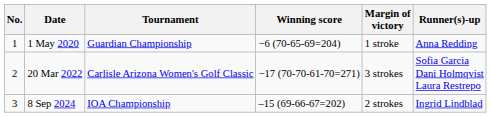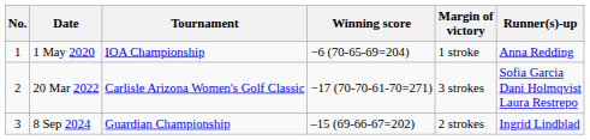 <table class="wikitable" style="font-size:95%;">
 <tr>
 <th>No.</th>
 <th>Date</th>
 <th>Tournament</th>
 <th>Winning score</th>
 <th>Margin of<br>victory</th>
 <th>Runner(s)-up</th>
 </tr>
 <tr>
 <td align=center>1</td>
 <td>1 May <a href='#'>2020</a></td>
-<td><a href='#'>Guardian Championship</a></td>
+<td><a href='#'>IOA Championship</a></td>
 <td>−6 (70-65-69=204)</td>
 <td>1 stroke</td>
 <td> <a href='#'>Anna Redding</a></td>
 </tr>
 <tr>
 <td align=center>2</td>
 <td>20 Mar <a href='#'>2022</a></td>
 <td><a href='#'>Carlisle Arizona Women's Golf Classic</a></td>
 <td>−17 (70-70-61-70=271)</td>
 <td>3 strokes</td>
 <td> <a href='#'>Sofia Garcia</a><br> <a href='#'>Dani Holmqvist</a><br> <a href='#'>Laura Restrepo</a></td>
 </tr>
 <tr>
 <td align=center>3</td>
 <td>8 Sep <a href='#'>2024</a></td>
-<td><a href='#'>IOA Championship</a></td>
+<td><a href='#'>Guardian Championship</a></td>
 <td>–15 (69-66-67=202)</td>
 <td>2 strokes</td>
 <td> <a href='#'>Ingrid Lindblad</a></td>
 </tr>
 </table>
